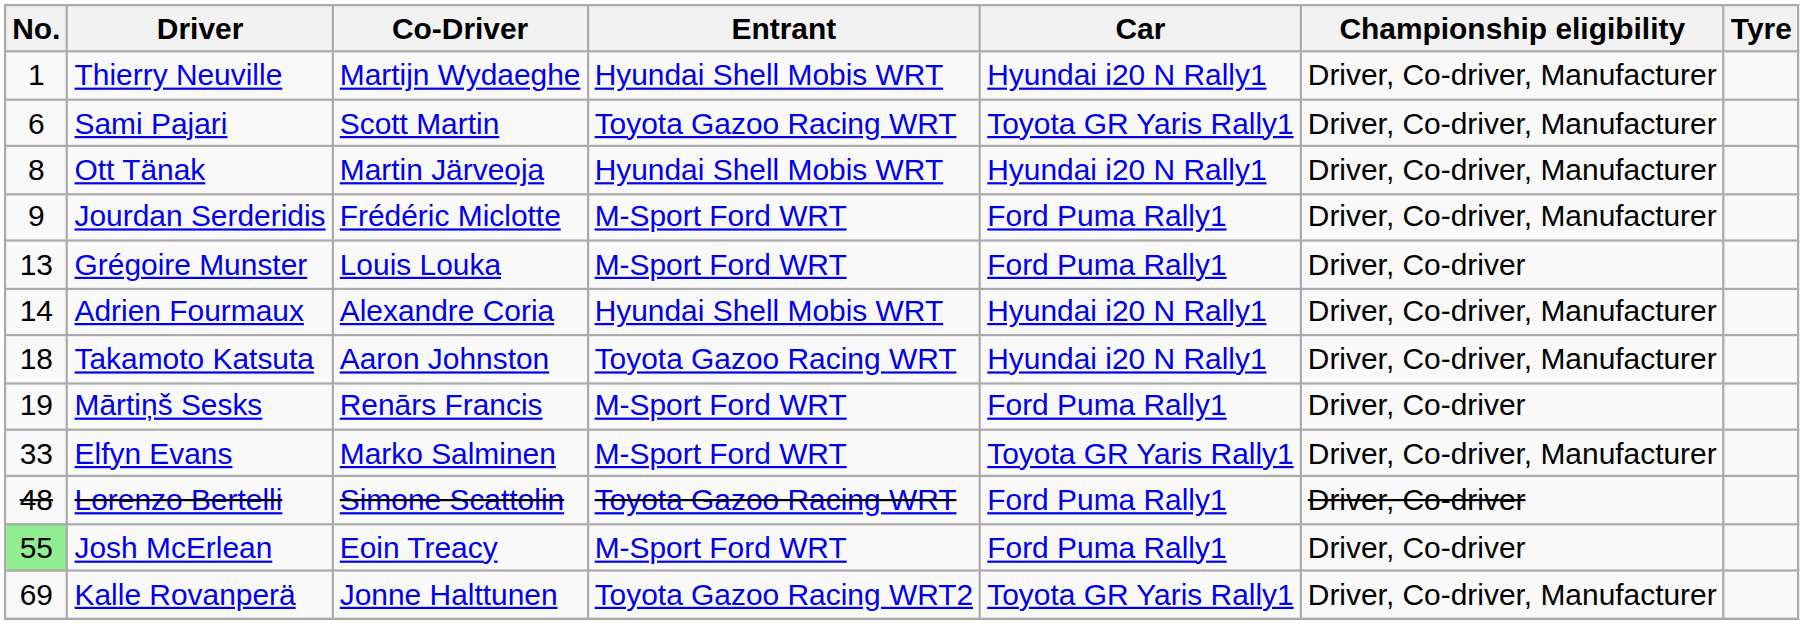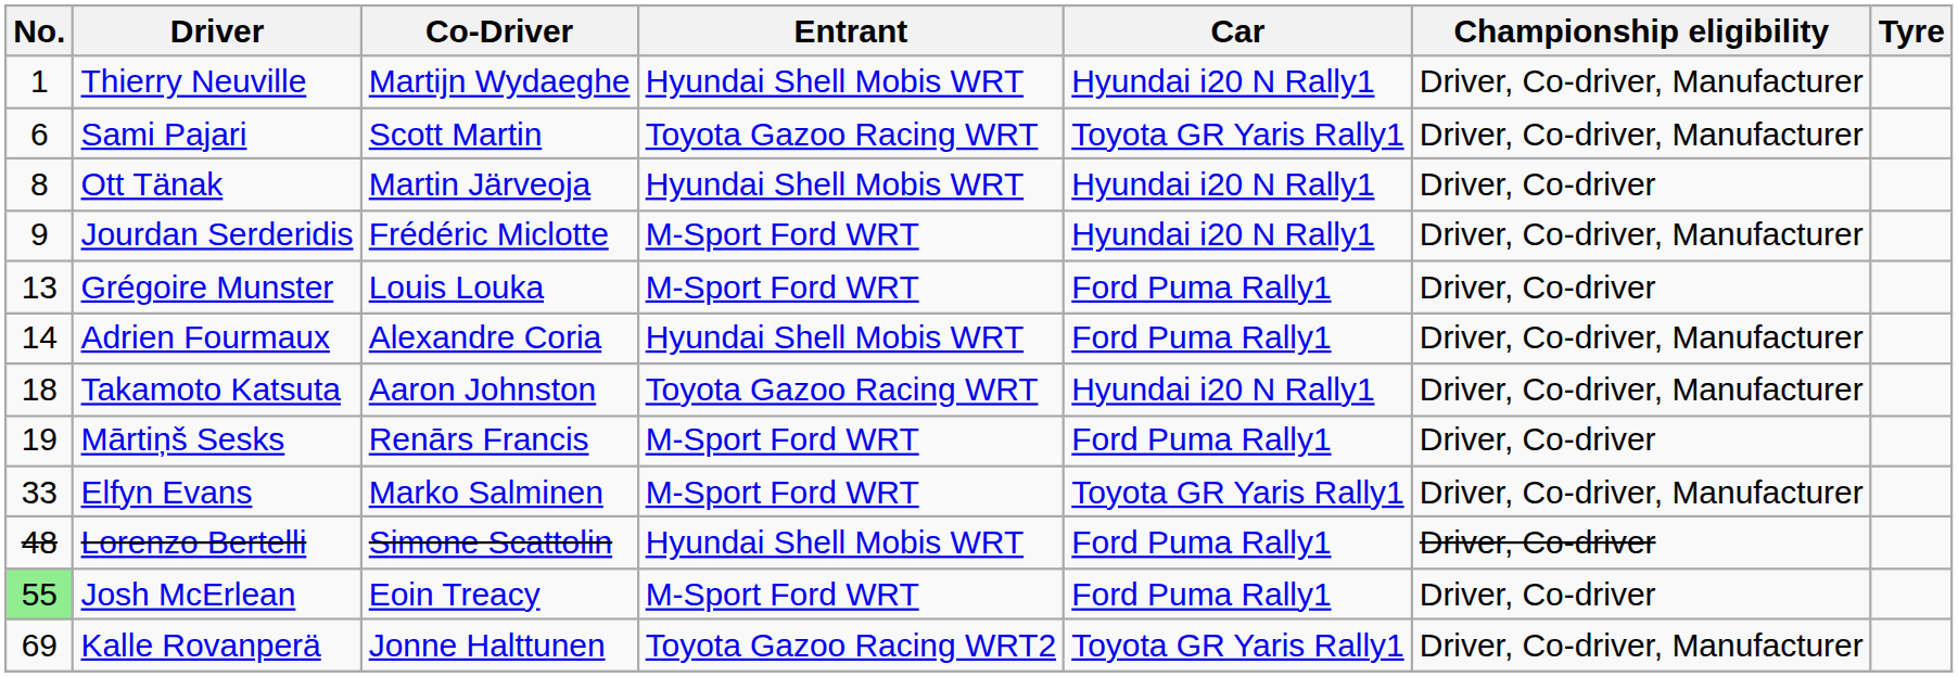 <table class="wikitable" style="font-size: 85%;">
 <tr>
 <th>No.</th>
 <th>Driver</th>
 <th>Co-Driver</th>
 <th>Entrant</th>
 <th>Car</th>
 <th>Championship eligibility</th>
 <th>Tyre</th>
 </tr>
 <tr>
 <td align="center">1</td>
 <td> <a href='#'>Thierry Neuville</a></td>
 <td> <a href='#'>Martijn Wydaeghe</a></td>
 <td> <a href='#'>Hyundai Shell Mobis WRT</a></td>
 <td><a href='#'>Hyundai i20 N Rally1</a></td>
 <td>Driver, Co-driver, Manufacturer</td>
 <td align="center"></td>
 </tr>
 <tr>
 <td align="center">6</td>
 <td> <a href='#'>Sami Pajari</a></td>
 <td> <a href='#'>Scott Martin</a></td>
 <td> <a href='#'>Toyota Gazoo Racing WRT</a></td>
 <td><a href='#'>Toyota GR Yaris Rally1</a></td>
 <td>Driver, Co-driver, Manufacturer</td>
 <td align="center"></td>
 </tr>
 <tr>
 <td align="center">8</td>
 <td> <a href='#'>Ott Tänak</a></td>
 <td> <a href='#'>Martin Järveoja</a></td>
 <td> <a href='#'>Hyundai Shell Mobis WRT</a></td>
 <td><a href='#'>Hyundai i20 N Rally1</a></td>
-<td>Driver, Co-driver, Manufacturer</td>
+<td>Driver, Co-driver</td>
 <td align="center"></td>
 </tr>
 <tr>
 <td align="center">9</td>
 <td> <a href='#'>Jourdan Serderidis</a></td>
 <td> <a href='#'>Frédéric Miclotte</a></td>
 <td> <a href='#'>M-Sport Ford WRT</a></td>
-<td><a href='#'>Ford Puma Rally1</a></td>
+<td><a href='#'>Hyundai i20 N Rally1</a></td>
 <td>Driver, Co-driver, Manufacturer</td>
 <td align="center"></td>
 </tr>
 <tr>
 <td align="center">13</td>
 <td> <a href='#'>Grégoire Munster</a></td>
 <td> <a href='#'>Louis Louka</a></td>
 <td> <a href='#'>M-Sport Ford WRT</a></td>
 <td><a href='#'>Ford Puma Rally1</a></td>
 <td>Driver, Co-driver</td>
 <td align="center"></td>
 </tr>
 <tr>
 <td align="center">14</td>
 <td> <a href='#'>Adrien Fourmaux</a></td>
 <td> <a href='#'>Alexandre Coria</a></td>
 <td> <a href='#'>Hyundai Shell Mobis WRT</a></td>
-<td><a href='#'>Hyundai i20 N Rally1</a></td>
+<td><a href='#'>Ford Puma Rally1</a></td>
 <td>Driver, Co-driver, Manufacturer</td>
 <td align="center"></td>
 </tr>
 <tr>
 <td align="center">18</td>
 <td> <a href='#'>Takamoto Katsuta</a></td>
 <td> <a href='#'>Aaron Johnston</a></td>
 <td> <a href='#'>Toyota Gazoo Racing WRT</a></td>
 <td><a href='#'>Hyundai i20 N Rally1</a></td>
 <td>Driver, Co-driver, Manufacturer</td>
 <td align="center"></td>
 </tr>
 <tr>
 <td align="center">19</td>
 <td> <a href='#'>Mārtiņš Sesks</a></td>
 <td> <a href='#'>Renārs Francis</a></td>
 <td> <a href='#'>M-Sport Ford WRT</a></td>
 <td><a href='#'>Ford Puma Rally1</a></td>
 <td>Driver, Co-driver</td>
 <td align="center"></td>
 </tr>
 <tr>
 <td align="center">33</td>
 <td> <a href='#'>Elfyn Evans</a></td>
 <td> <a href='#'>Marko Salminen</a></td>
 <td> <a href='#'>M-Sport Ford WRT</a></td>
 <td><a href='#'>Toyota GR Yaris Rally1</a></td>
 <td>Driver, Co-driver, Manufacturer</td>
 <td align="center"></td>
 </tr>
 <tr>
 <td align="center"><del>48</del></td>
 <td> <del><a href='#'>Lorenzo Bertelli</a></del></td>
 <td> <del><a href='#'>Simone Scattolin</a></del></td>
-<td> <del><a href='#'>Toyota Gazoo Racing WRT</a></del></td>
+<td> <a href='#'>Hyundai Shell Mobis WRT</a></td>
 <td><a href='#'>Ford Puma Rally1</a></td>
 <td><del>Driver, Co-driver</del></td>
 <td></td>
 </tr>
 <tr>
 <td align="center" style="background: lightgreen;">55</td>
 <td> <a href='#'>Josh McErlean</a></td>
 <td> <a href='#'>Eoin Treacy</a></td>
 <td> <a href='#'>M-Sport Ford WRT</a></td>
 <td><a href='#'>Ford Puma Rally1</a></td>
 <td>Driver, Co-driver</td>
 <td align="center"></td>
 </tr>
 <tr>
 <td align="center">69</td>
 <td> <a href='#'>Kalle Rovanperä</a></td>
 <td> <a href='#'>Jonne Halttunen</a></td>
 <td> <a href='#'>Toyota Gazoo Racing WRT2</a></td>
 <td><a href='#'>Toyota GR Yaris Rally1</a></td>
 <td>Driver, Co-driver, Manufacturer</td>
 <td align="center"></td>
 </tr>
 <tr>
 </tr>
 </table>
